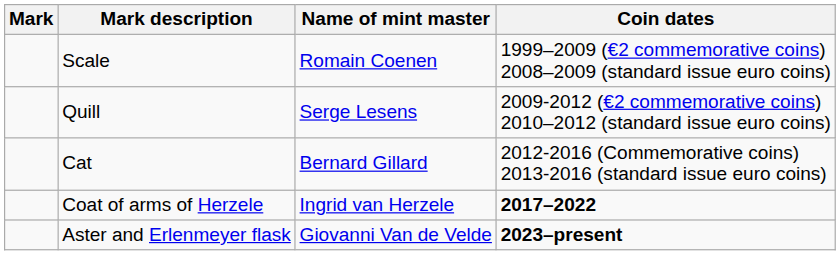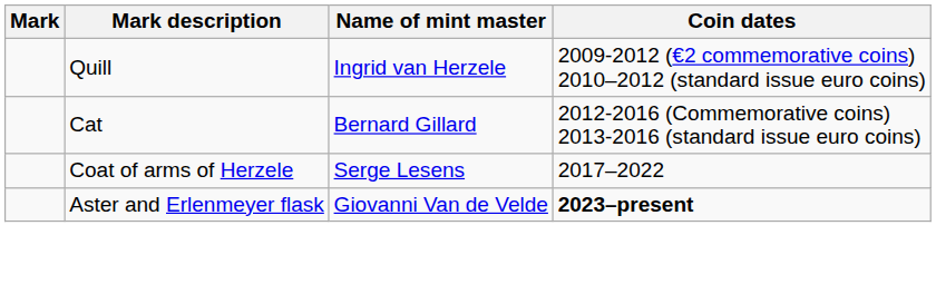 <table class="wikitable">
 <tr>
 <th>Mark</th>
 <th>Mark description</th>
 <th>Name of mint master</th>
 <th>Coin dates</th>
 </tr>
 <tr>
-<td style="text-align:center"></td>
-<td>Scale</td>
-<td><a href='#'>Romain Coenen</a></td>
-<td>1999–2009 (<a href='#'>€2 commemorative coins</a>)<br>2008–2009 (standard issue euro coins)</td>
-</tr>
-<tr>
 <td></td>
 <td>Quill</td>
-<td><a href='#'>Serge Lesens</a></td>
+<td><a href='#'>Ingrid van Herzele</a></td>
 <td>2009-2012 (<a href='#'>€2 commemorative coins</a>)<br>2010–2012 (standard issue euro coins)</td>
 </tr>
 <tr>
 <td></td>
 <td>Cat</td>
 <td><a href='#'>Bernard Gillard</a></td>
 <td>2012-2016 (Commemorative coins)<br>2013-2016 (standard issue euro coins)</td>
 </tr>
 <tr>
 <td></td>
 <td>Coat of arms of <a href='#'>Herzele</a></td>
-<td><a href='#'>Ingrid van Herzele</a></td>
-<td><strong>2017–2022</strong></td>
+<td><a href='#'>Serge Lesens</a></td>
+<td>2017–2022</td>
 </tr>
 <tr>
 <td></td>
 <td>Aster and <a href='#'>Erlenmeyer flask</a></td>
 <td><a href='#'>Giovanni Van de Velde</a></td>
 <td><strong>2023–present</strong></td>
 </tr>
 </table>
